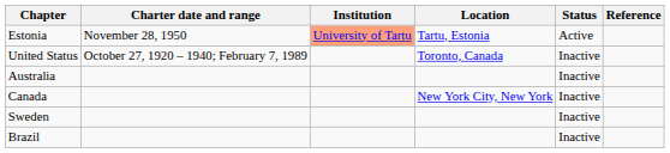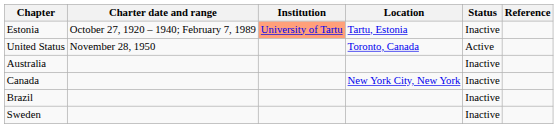 <table class="wikitable sortable">
 <tr>
 <th>Chapter</th>
 <th>Charter date and range</th>
 <th>Institution</th>
 <th>Location</th>
 <th>Status</th>
 <th>Reference</th>
 </tr>
 <tr>
 <td>Estonia</td>
-<td>November 28, 1950</td>
+<td>October 27, 1920 – 1940; February 7, 1989</td>
 <td style="background: lightsalmon;"><a href='#'>University of Tartu</a></td>
 <td><a href='#'>Tartu, Estonia</a></td>
-<td>Active</td>
+<td>Inactive</td>
 <td></td>
 </tr>
 <tr>
 <td>United Status</td>
-<td>October 27, 1920 – 1940; February 7, 1989</td>
+<td>November 28, 1950</td>
 <td></td>
 <td><a href='#'>Toronto, Canada</a></td>
-<td>Inactive</td>
+<td>Active</td>
 <td></td>
 </tr>
 <tr>
 <td>Australia</td>
 <td></td>
 <td></td>
 <td></td>
 <td>Inactive</td>
 <td></td>
 </tr>
 <tr>
 <td>Canada</td>
 <td></td>
 <td></td>
 <td><a href='#'>New York City, New York</a></td>
 <td>Inactive</td>
 <td></td>
 </tr>
 <tr>
+<td>Brazil</td>
+<td></td>
+<td></td>
+<td></td>
+<td>Inactive</td>
+<td></td>
+</tr>
+<tr>
 <td>Sweden</td>
 <td></td>
 <td></td>
 <td></td>
 <td>Inactive</td>
 <td></td>
 </tr>
-<tr>
-<td>Brazil</td>
-<td></td>
-<td></td>
-<td></td>
-<td>Inactive</td>
-<td></td>
-</tr>
 </table>
